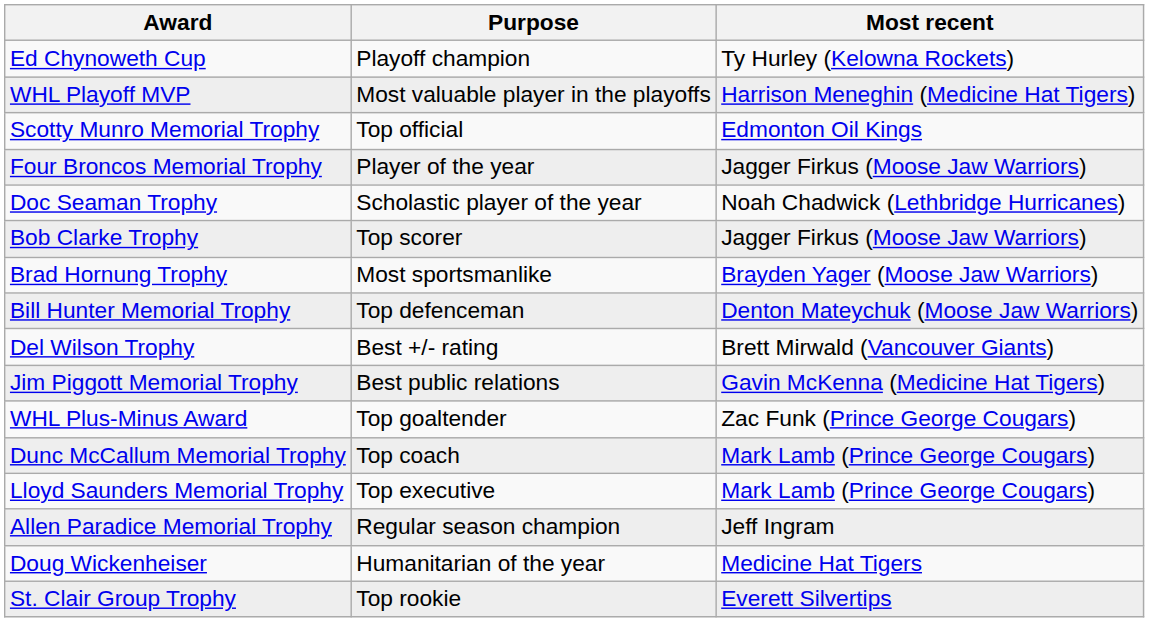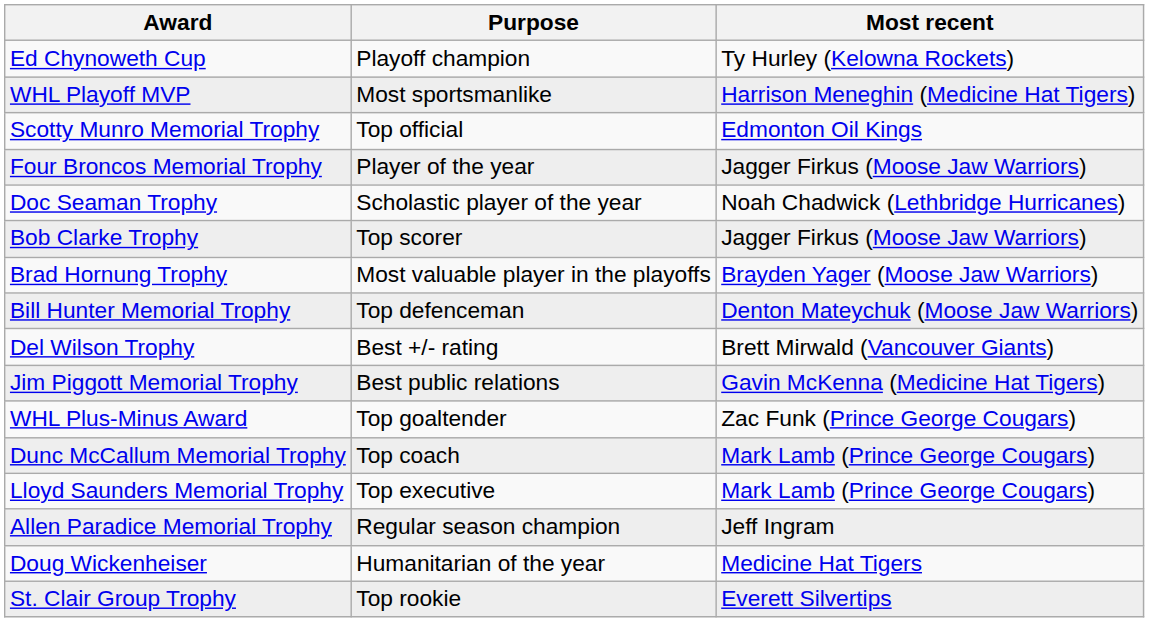 <table class="wikitable">
 <tr>
 <th>Award</th>
 <th>Purpose</th>
 <th>Most recent</th>
 </tr>
 <tr>
 <td><a href='#'>Ed Chynoweth Cup</a></td>
 <td>Playoff champion</td>
 <td>Ty Hurley (<a href='#'>Kelowna Rockets</a>)</td>
 </tr>
 <tr bgcolor="#eeeeee">
 <td><a href='#'>WHL Playoff MVP</a></td>
-<td>Most valuable player in the playoffs</td>
+<td>Most sportsmanlike</td>
 <td><a href='#'>Harrison Meneghin</a> (<a href='#'>Medicine Hat Tigers</a>)</td>
 </tr>
 <tr>
 <td><a href='#'>Scotty Munro Memorial Trophy</a></td>
 <td>Top official</td>
 <td><a href='#'>Edmonton Oil Kings</a></td>
 </tr>
 <tr bgcolor="#eeeeee">
 <td><a href='#'>Four Broncos Memorial Trophy</a></td>
 <td>Player of the year</td>
 <td>Jagger Firkus (<a href='#'>Moose Jaw Warriors</a>)</td>
 </tr>
 <tr>
 <td><a href='#'>Doc Seaman Trophy</a></td>
 <td>Scholastic player of the year</td>
 <td>Noah Chadwick (<a href='#'>Lethbridge Hurricanes</a>)</td>
 </tr>
 <tr bgcolor="#eeeeee">
 <td><a href='#'>Bob Clarke Trophy</a></td>
 <td>Top scorer</td>
 <td>Jagger Firkus (<a href='#'>Moose Jaw Warriors</a>)</td>
 </tr>
 <tr>
 <td><a href='#'>Brad Hornung Trophy</a></td>
-<td>Most sportsmanlike</td>
+<td>Most valuable player in the playoffs</td>
 <td><a href='#'>Brayden Yager</a> (<a href='#'>Moose Jaw Warriors</a>)</td>
 </tr>
 <tr bgcolor="#eeeeee">
 <td><a href='#'>Bill Hunter Memorial Trophy</a></td>
 <td>Top defenceman</td>
 <td><a href='#'>Denton Mateychuk</a> (<a href='#'>Moose Jaw Warriors</a>)</td>
 </tr>
 <tr>
 <td><a href='#'>Del Wilson Trophy</a></td>
 <td>Best +/- rating</td>
 <td>Brett Mirwald (<a href='#'>Vancouver Giants</a>)</td>
 </tr>
 <tr bgcolor="#eeeeee">
 <td><a href='#'>Jim Piggott Memorial Trophy</a></td>
 <td>Best public relations</td>
 <td><a href='#'>Gavin McKenna</a> (<a href='#'>Medicine Hat Tigers</a>)</td>
 </tr>
 <tr>
 <td><a href='#'>WHL Plus-Minus Award</a></td>
 <td>Top goaltender</td>
 <td>Zac Funk (<a href='#'>Prince George Cougars</a>)</td>
 </tr>
 <tr bgcolor="#eeeeee">
 <td><a href='#'>Dunc McCallum Memorial Trophy</a></td>
 <td>Top coach</td>
 <td><a href='#'>Mark Lamb</a> (<a href='#'>Prince George Cougars</a>)</td>
 </tr>
 <tr>
 <td><a href='#'>Lloyd Saunders Memorial Trophy</a></td>
 <td>Top executive</td>
 <td><a href='#'>Mark Lamb</a> (<a href='#'>Prince George Cougars</a>)</td>
 </tr>
 <tr bgcolor="#eeeeee">
 <td><a href='#'>Allen Paradice Memorial Trophy</a></td>
 <td>Regular season champion</td>
 <td>Jeff Ingram</td>
 </tr>
 <tr>
 <td><a href='#'>Doug Wickenheiser</a></td>
 <td>Humanitarian of the year</td>
 <td><a href='#'>Medicine Hat Tigers</a></td>
 </tr>
 <tr bgcolor="#eeeeee">
 <td><a href='#'>St. Clair Group Trophy</a></td>
 <td>Top rookie</td>
 <td><a href='#'>Everett Silvertips</a></td>
 </tr>
 </table>
